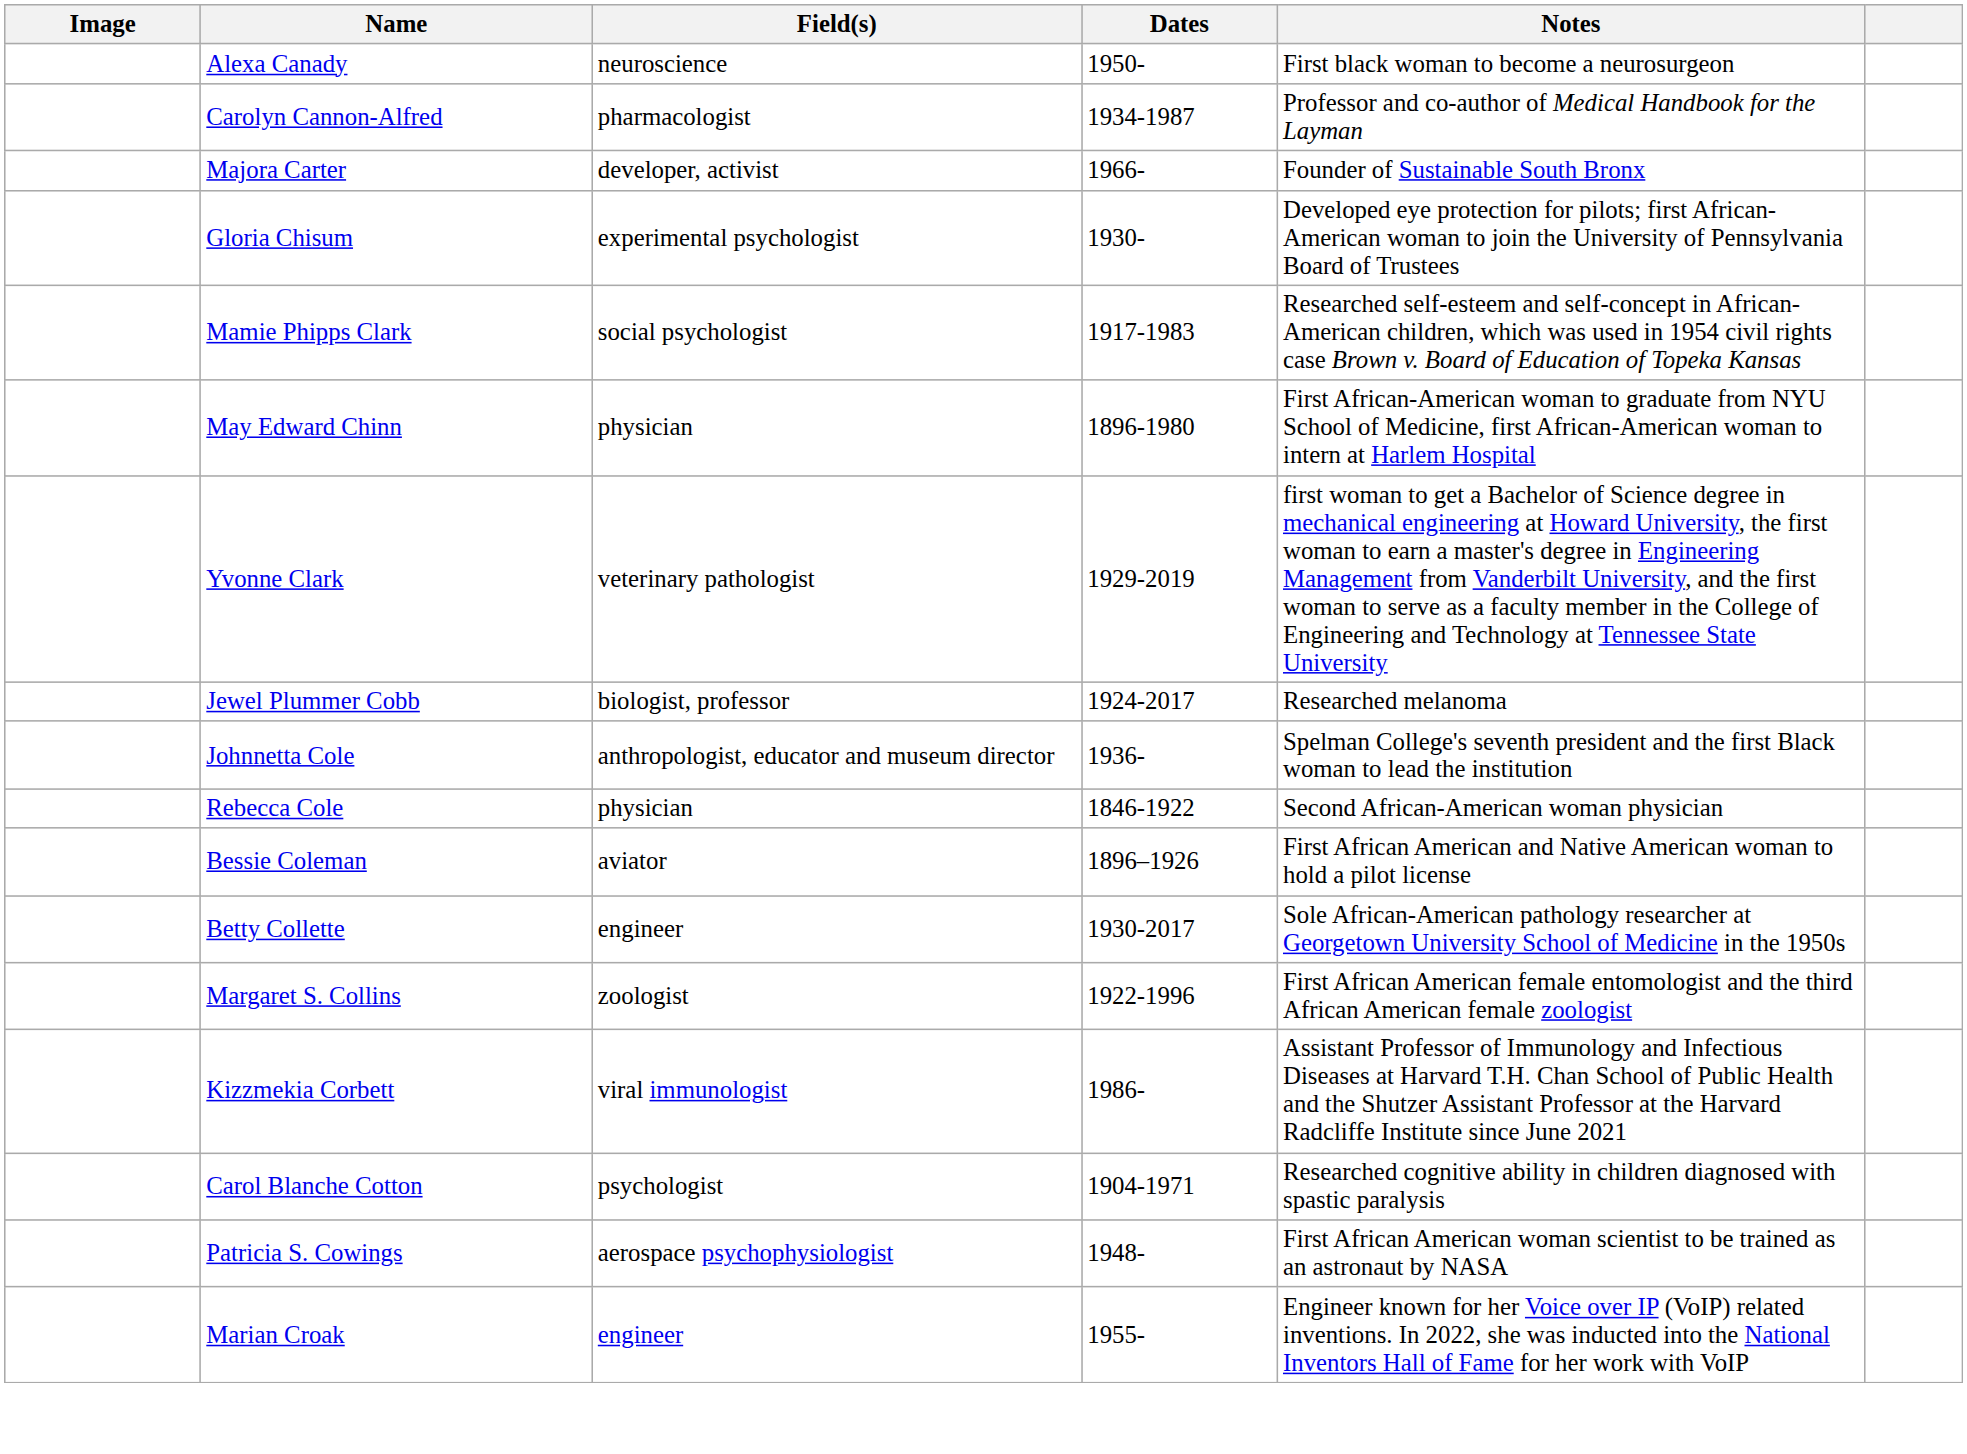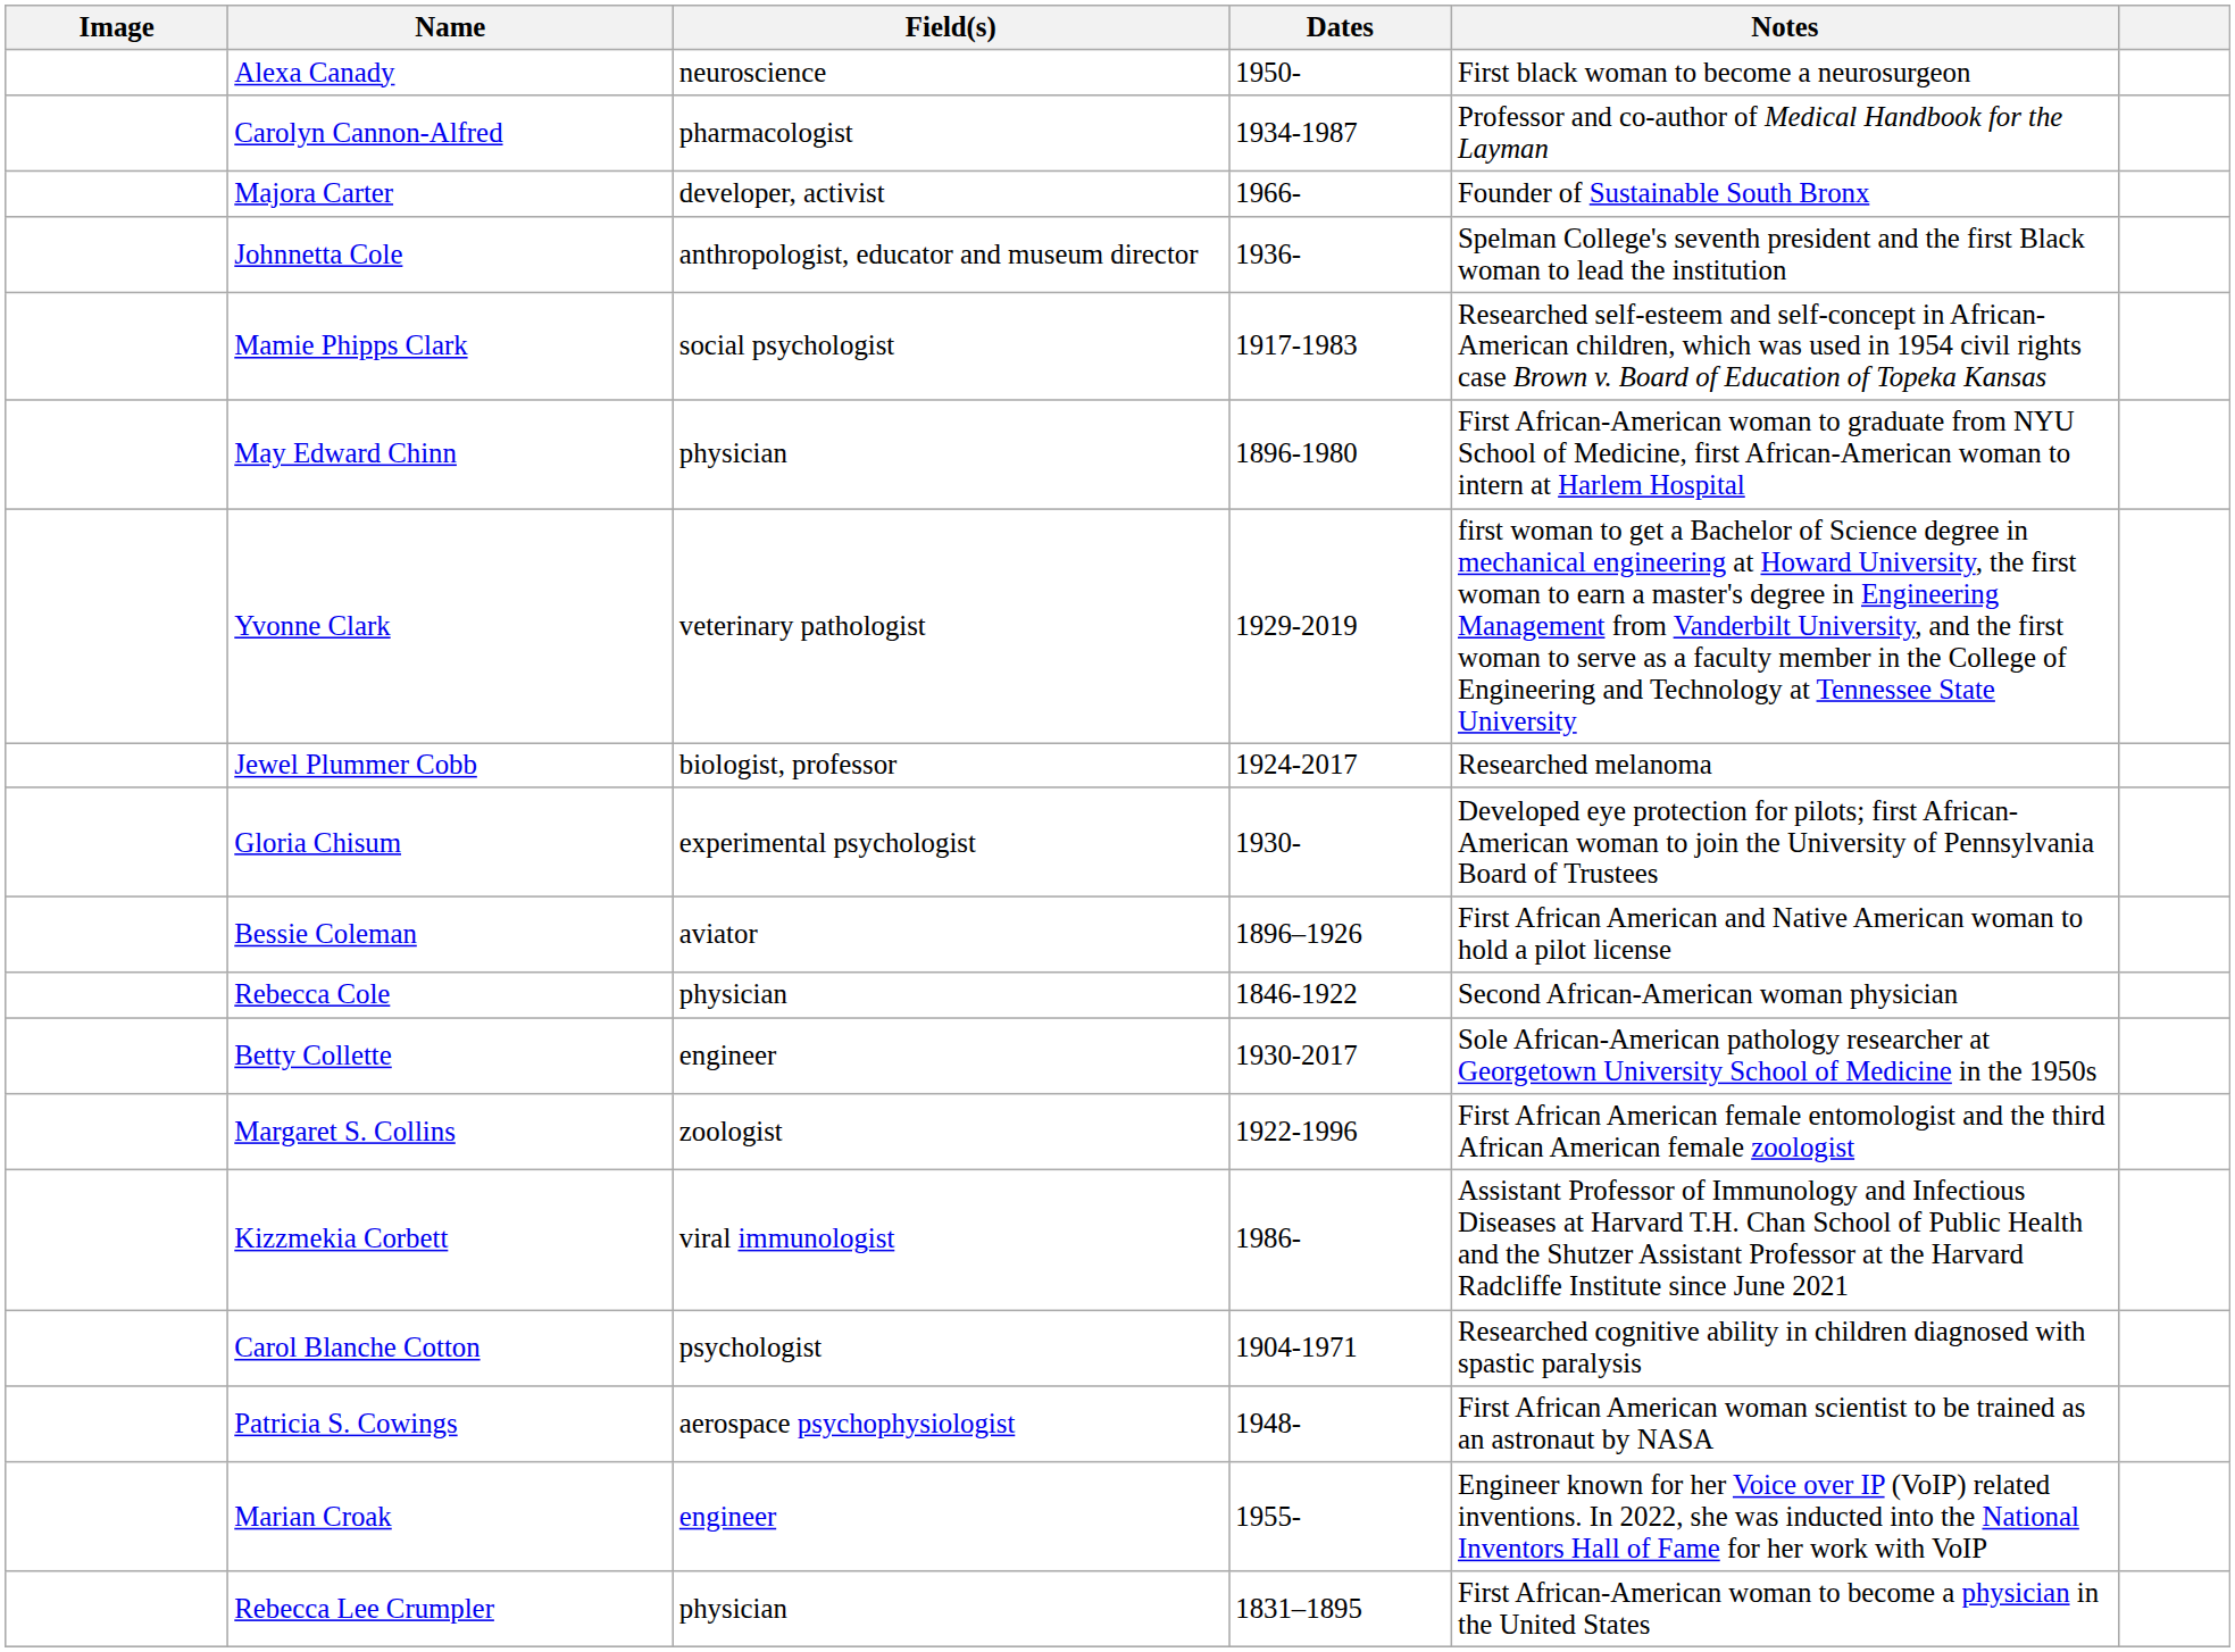 <table class="wikitable sortable plainrowheaders" style="width:100%; background:#fff;">
 <tr class="unsortable">
 <th scope="col" class="unsortable">Image</th>
 <th scope="col" style="width:20%;">Name</th>
 <th scope="col" style="width:25%;">Field(s)</th>
 <th scope="col" style="width:10%;">Dates</th>
 <th scope="col" class="unsortable" style="width: 30%">Notes</th>
 <th scope="col" class="unsortable" style="width: 5%"></th>
 </tr>
 <tr>
 <td></td>
 <td><a href='#'>Alexa Canady</a></td>
 <td>neuroscience</td>
 <td>1950-</td>
 <td>First black woman to become a neurosurgeon</td>
 <td></td>
 </tr>
 <tr>
 <td></td>
 <td><a href='#'>Carolyn Cannon-Alfred</a></td>
 <td>pharmacologist</td>
 <td>1934-1987</td>
 <td>Professor and co-author of  <em>Medical Handbook for the Layman</em></td>
 <td></td>
 </tr>
 <tr>
 <td></td>
 <td><a href='#'>Majora Carter</a></td>
 <td>developer, activist</td>
 <td>1966-</td>
 <td>Founder of <a href='#'>Sustainable South Bronx</a></td>
 <td></td>
 </tr>
 <tr>
 <td></td>
-<td><a href='#'>Gloria Chisum</a></td>
-<td>experimental psychologist</td>
-<td>1930-</td>
-<td>Developed eye protection for pilots; first African-American woman to join the University of Pennsylvania Board of Trustees</td>
+<td><a href='#'>Johnnetta Cole</a></td>
+<td>anthropologist, educator and museum director</td>
+<td>1936-</td>
+<td>Spelman College's seventh president and the first Black woman to lead the institution</td>
 <td></td>
 </tr>
 <tr>
 <td></td>
 <td><a href='#'>Mamie Phipps Clark</a></td>
 <td>social psychologist</td>
 <td>1917-1983</td>
 <td>Researched self-esteem and self-concept in African-American children, which was used in 1954 civil rights case <em>Brown v. Board of Education of Topeka Kansas</em></td>
 <td></td>
 </tr>
 <tr>
 <td></td>
 <td><a href='#'>May Edward Chinn</a></td>
 <td>physician</td>
 <td>1896-1980</td>
 <td>First African-American woman to graduate from NYU School of Medicine, first African-American woman to intern at <a href='#'>Harlem Hospital</a></td>
 <td></td>
 </tr>
 <tr>
 <td></td>
 <td><a href='#'>Yvonne Clark</a></td>
 <td>veterinary pathologist</td>
 <td>1929-2019</td>
 <td>first woman to get a Bachelor of Science degree in <a href='#'>mechanical engineering</a> at <a href='#'>Howard University</a>, the first woman to earn a master's degree in <a href='#'>Engineering Management</a> from <a href='#'>Vanderbilt University</a>, and the first woman to serve as a faculty member in the College of Engineering and Technology at <a href='#'>Tennessee State University</a></td>
 <td></td>
 </tr>
 <tr>
 <td></td>
 <td><a href='#'>Jewel Plummer Cobb</a></td>
 <td>biologist, professor</td>
 <td>1924-2017</td>
 <td>Researched melanoma</td>
 <td></td>
 </tr>
 <tr>
 <td></td>
-<td><a href='#'>Johnnetta Cole</a></td>
-<td>anthropologist, educator and museum director</td>
-<td>1936-</td>
-<td>Spelman College's seventh president and the first Black woman to lead the institution</td>
+<td><a href='#'>Gloria Chisum</a></td>
+<td>experimental psychologist</td>
+<td>1930-</td>
+<td>Developed eye protection for pilots; first African-American woman to join the University of Pennsylvania Board of Trustees</td>
+<td></td>
+</tr>
+<tr>
+<td></td>
+<td><a href='#'>Bessie Coleman</a></td>
+<td>aviator</td>
+<td>1896–1926</td>
+<td>First African American and Native American woman to hold a pilot license</td>
 <td></td>
 </tr>
 <tr>
 <td></td>
 <td><a href='#'>Rebecca Cole</a></td>
 <td>physician</td>
 <td>1846-1922</td>
 <td>Second African-American woman physician</td>
-<td></td>
-</tr>
-<tr>
-<td></td>
-<td><a href='#'>Bessie Coleman</a></td>
-<td>aviator</td>
-<td>1896–1926</td>
-<td>First African American and Native American woman to hold a pilot license</td>
 <td></td>
 </tr>
 <tr>
 <td></td>
 <td><a href='#'>Betty Collette</a></td>
 <td>engineer</td>
 <td>1930-2017</td>
 <td>Sole African-American pathology researcher at <a href='#'>Georgetown University School of Medicine</a> in the 1950s</td>
 <td></td>
 </tr>
 <tr>
 <td></td>
 <td><a href='#'>Margaret S. Collins</a></td>
 <td>zoologist</td>
 <td>1922-1996</td>
 <td>First African American female entomologist and the third African American female <a href='#'>zoologist</a></td>
 <td></td>
 </tr>
 <tr>
 <td></td>
 <td><a href='#'>Kizzmekia Corbett</a></td>
 <td>viral <a href='#'>immunologist</a></td>
 <td>1986-</td>
 <td>Assistant Professor of Immunology and Infectious Diseases at Harvard T.H. Chan School of Public Health and the Shutzer Assistant Professor at the Harvard Radcliffe Institute since June 2021</td>
 <td></td>
 </tr>
 <tr>
 <td></td>
 <td><a href='#'>Carol Blanche Cotton</a></td>
 <td>psychologist</td>
 <td>1904-1971</td>
 <td>Researched cognitive ability in children diagnosed with spastic paralysis</td>
 <td></td>
 </tr>
 <tr>
 <td></td>
 <td><a href='#'>Patricia S. Cowings</a></td>
 <td>aerospace <a href='#'>psychophysiologist</a></td>
 <td>1948-</td>
 <td>First African American woman scientist to be trained as an astronaut by NASA</td>
 <td></td>
 </tr>
 <tr>
 <td></td>
 <td><a href='#'>Marian Croak</a></td>
 <td><a href='#'>engineer</a></td>
 <td>1955-</td>
 <td>Engineer known for her <a href='#'>Voice over IP</a> (VoIP) related inventions. In 2022, she was inducted into the <a href='#'>National Inventors Hall of Fame</a> for her work with VoIP</td>
 <td></td>
 </tr>
 <tr>
+<td></td>
+<td><a href='#'>Rebecca Lee Crumpler</a></td>
+<td>physician</td>
+<td>1831–1895</td>
+<td>First African-American woman to become a <a href='#'>physician</a> in the United States</td>
+<td></td>
+</tr>
+<tr>
 </tr>
 </table>
